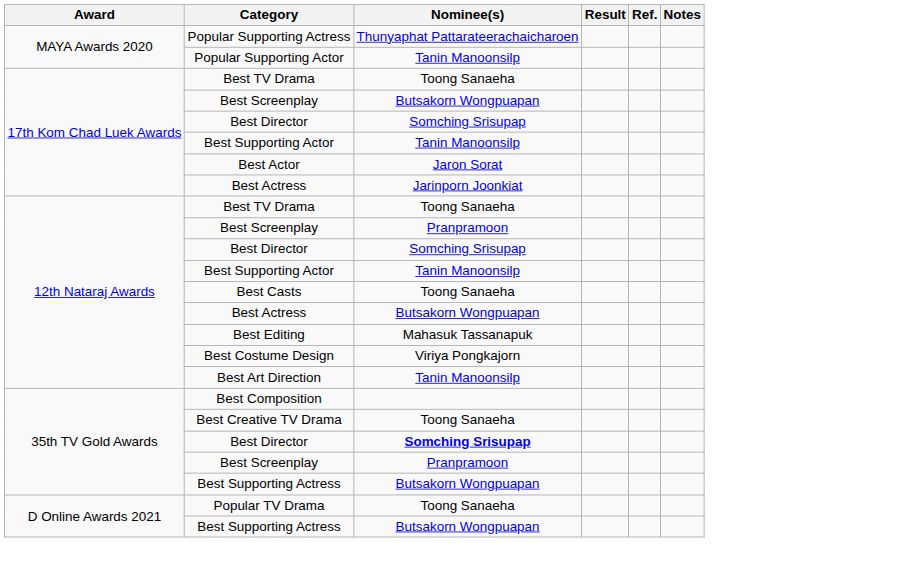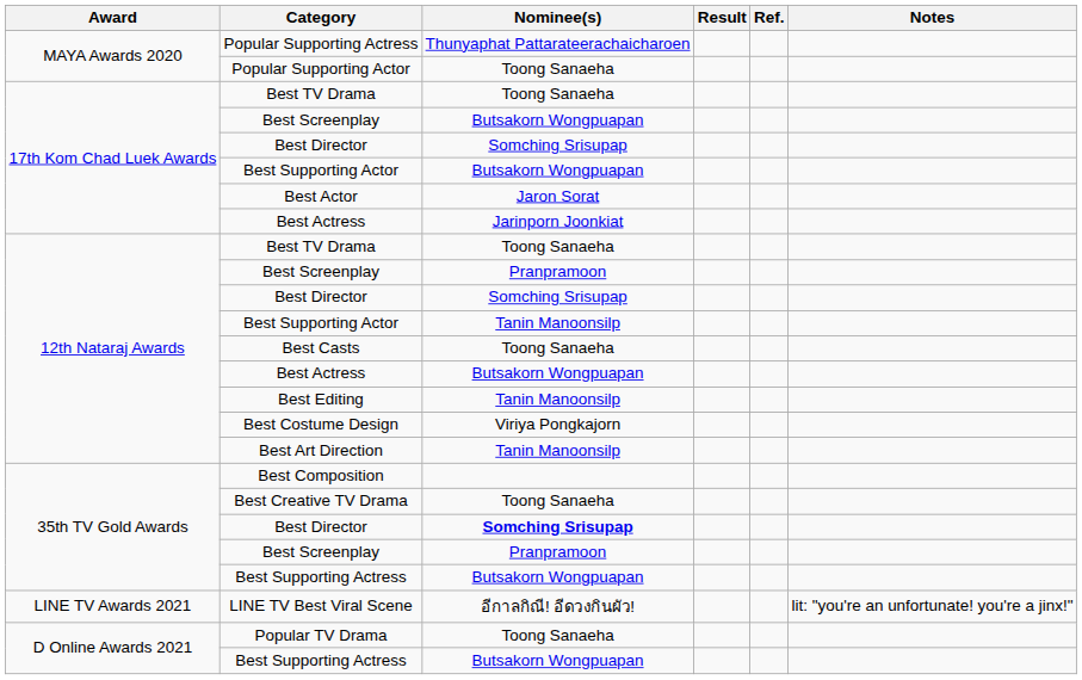 <table class="wikitable" style="text-align:center">
 <tr>
 <th>Award</th>
 <th>Category</th>
 <th>Nominee(s)</th>
 <th>Result</th>
 <th>Ref.</th>
 <th>Notes</th>
 </tr>
 <tr>
 <td rowspan="2">MAYA Awards 2020</td>
 <td>Popular Supporting Actress</td>
 <td><a href='#'>Thunyaphat Pattarateerachaicharoen</a></td>
 <td></td>
 <td></td>
 <td></td>
 </tr>
 <tr>
 <td>Popular Supporting Actor</td>
-<td><a href='#'>Tanin Manoonsilp</a></td>
+<td>Toong Sanaeha</td>
 <td></td>
 <td></td>
 <td></td>
 </tr>
 <tr>
 <td rowspan="6"><a href='#'>17th Kom Chad Luek Awards</a></td>
 <td>Best TV Drama</td>
 <td>Toong Sanaeha</td>
 <td></td>
 <td></td>
 <td></td>
 </tr>
 <tr>
 <td>Best Screenplay</td>
 <td><a href='#'>Butsakorn Wongpuapan</a></td>
 <td></td>
 <td></td>
 <td></td>
 </tr>
 <tr>
 <td>Best Director</td>
 <td><a href='#'>Somching Srisupap</a></td>
 <td></td>
 <td></td>
 <td></td>
 </tr>
 <tr>
 <td>Best Supporting Actor</td>
-<td><a href='#'>Tanin Manoonsilp</a></td>
+<td><a href='#'>Butsakorn Wongpuapan</a></td>
 <td></td>
 <td></td>
 <td></td>
 </tr>
 <tr>
 <td>Best Actor</td>
 <td><a href='#'>Jaron Sorat</a></td>
 <td></td>
 <td></td>
 <td></td>
 </tr>
 <tr>
 <td>Best Actress</td>
 <td><a href='#'>Jarinporn Joonkiat</a></td>
 <td></td>
 <td></td>
 <td></td>
 </tr>
 <tr>
 <td rowspan="9"><a href='#'>12th Nataraj Awards</a></td>
 <td>Best TV Drama</td>
 <td>Toong Sanaeha</td>
 <td></td>
 <td></td>
 <td></td>
 </tr>
 <tr>
 <td>Best Screenplay</td>
 <td><a href='#'>Pranpramoon</a></td>
 <td></td>
 <td></td>
 <td></td>
 </tr>
 <tr>
 <td>Best Director</td>
 <td><a href='#'>Somching Srisupap</a></td>
 <td></td>
 <td></td>
 <td></td>
 </tr>
 <tr>
 <td>Best Supporting Actor</td>
 <td><a href='#'>Tanin Manoonsilp</a></td>
 <td></td>
 <td></td>
 <td></td>
 </tr>
 <tr>
 <td>Best Casts</td>
 <td>Toong Sanaeha</td>
 <td></td>
 <td></td>
 <td></td>
 </tr>
 <tr>
 <td>Best Actress</td>
 <td><a href='#'>Butsakorn Wongpuapan</a></td>
 <td></td>
 <td></td>
 <td></td>
 </tr>
 <tr>
 <td>Best Editing</td>
-<td>Mahasuk Tassanapuk</td>
+<td><a href='#'>Tanin Manoonsilp</a></td>
 <td></td>
 <td></td>
 <td></td>
 </tr>
 <tr>
 <td>Best Costume Design</td>
 <td>Viriya Pongkajorn</td>
 <td></td>
 <td></td>
 <td></td>
 </tr>
 <tr>
 <td>Best Art Direction</td>
 <td><a href='#'>Tanin Manoonsilp</a></td>
 <td></td>
 <td></td>
 <td></td>
 </tr>
 <tr>
 <td rowspan="5">35th TV Gold Awards</td>
 <td>Best Composition</td>
 <td></td>
 <td></td>
 <td></td>
 <td></td>
 </tr>
 <tr>
 <td>Best Creative TV Drama</td>
 <td>Toong Sanaeha</td>
 <td></td>
 <td></td>
 <td></td>
 </tr>
 <tr>
 <td>Best Director</td>
 <td><strong><a href='#'>Somching Srisupap</a></strong></td>
 <td></td>
 <td></td>
 <td></td>
 </tr>
 <tr>
 <td>Best Screenplay</td>
 <td><a href='#'>Pranpramoon</a></td>
 <td></td>
 <td></td>
 <td></td>
 </tr>
 <tr>
 <td>Best Supporting Actress</td>
 <td><a href='#'>Butsakorn Wongpuapan</a></td>
 <td></td>
 <td></td>
 <td></td>
 </tr>
 <tr>
+<td rowspan="1">LINE TV Awards 2021</td>
+<td>LINE TV Best Viral Scene</td>
+<td>อีกาลกิณี! อีดวงกินผัว!</td>
+<td></td>
+<td></td>
+<td>lit: "you're an unfortunate! you're a jinx!"</td>
+</tr>
+<tr>
 <td rowspan="2">D Online Awards 2021</td>
 <td>Popular TV Drama</td>
 <td>Toong Sanaeha</td>
 <td></td>
 <td></td>
 <td></td>
 </tr>
 <tr>
 <td>Best Supporting Actress</td>
 <td><a href='#'>Butsakorn Wongpuapan</a></td>
 <td></td>
 <td></td>
 <td></td>
 </tr>
 </table>
